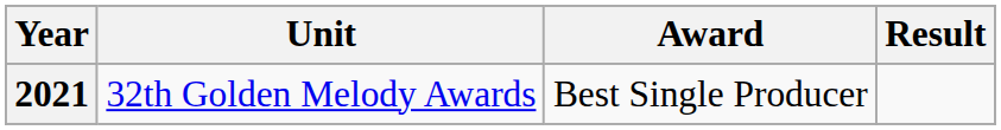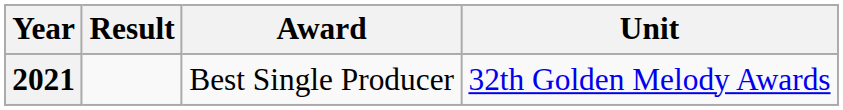 <table class="wikitable plainrowheaders">
 <tr>
 <th>Year</th>
+<th>Result</th>
+<th>Award</th>
 <th>Unit</th>
-<th>Award</th>
-<th>Result</th>
 </tr>
 <tr>
 <th scope="row">2021</th>
+<td></td>
+<td>Best Single Producer</td>
 <td><a href='#'>32th Golden Melody Awards</a></td>
-<td>Best Single Producer</td>
-<td></td>
 </tr>
 </table>
